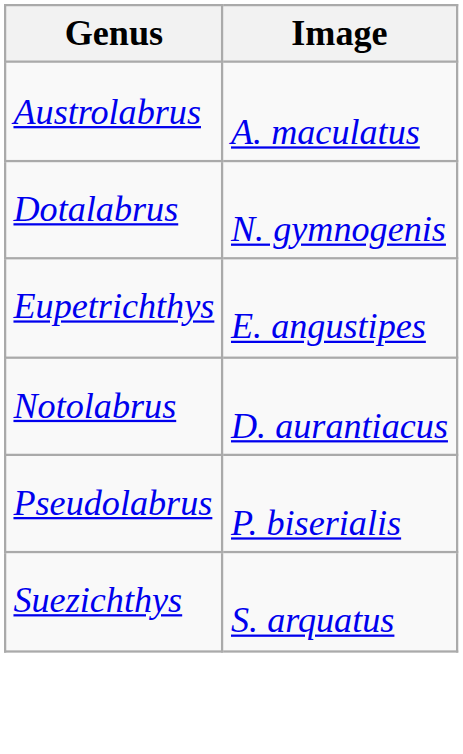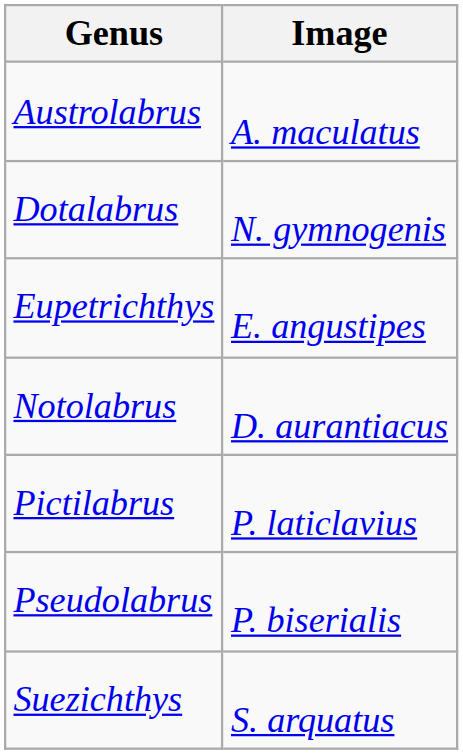 <table class="wikitable">
 <tr>
 <th>Genus</th>
 <th>Image</th>
 </tr>
 <tr>
 <td><em><a href='#'>Austrolabrus</a></em></td>
 <td><br><em><a href='#'>A. maculatus</a></em></td>
 </tr>
 <tr>
 <td><em><a href='#'>Dotalabrus</a></em></td>
 <td><br><em><a href='#'>N. gymnogenis</a></em></td>
 </tr>
 <tr>
 <td><em><a href='#'>Eupetrichthys</a></em></td>
 <td><br><em><a href='#'>E. angustipes</a></em></td>
 </tr>
 <tr>
 <td><em><a href='#'>Notolabrus</a></em></td>
 <td><br><em><a href='#'>D. aurantiacus</a></em></td>
 </tr>
 <tr>
+<td><em><a href='#'>Pictilabrus</a></em></td>
+<td><br><em><a href='#'>P. laticlavius</a></em></td>
+</tr>
+<tr>
 <td><em><a href='#'>Pseudolabrus</a></em></td>
 <td><br><em><a href='#'>P. biserialis</a></em></td>
 </tr>
 <tr>
 <td><em><a href='#'>Suezichthys</a></em></td>
 <td><br><em><a href='#'>S. arquatus</a></em></td>
 </tr>
 </table>
